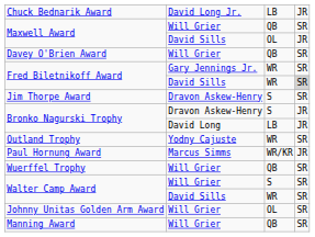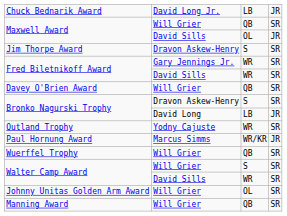 <table class="wikitable">
 <tr>
 <td><a href='#'>Chuck Bednarik Award</a></td>
 <td><a href='#'>David Long Jr.</a></td>
 <td>LB</td>
 <td>JR</td>
 </tr>
 <tr>
 <td rowspan=2><a href='#'>Maxwell Award</a></td>
 <td><a href='#'>Will Grier</a></td>
 <td>QB</td>
 <td>SR</td>
 </tr>
 <tr>
 <td><a href='#'>David Sills</a></td>
 <td>OL</td>
 <td>JR</td>
 </tr>
 <tr>
-<td><a href='#'>Davey O'Brien Award</a></td>
-<td><a href='#'>Will Grier</a></td>
-<td>QB</td>
+<td><a href='#'>Jim Thorpe Award</a></td>
+<td><a href='#'>Dravon Askew-Henry</a></td>
+<td>S</td>
 <td>SR</td>
 </tr>
 <tr>
 <td rowspan=2><a href='#'>Fred Biletnikoff Award</a></td>
 <td><a href='#'>Gary Jennings Jr.</a></td>
 <td>WR</td>
 <td>SR</td>
 </tr>
 <tr>
 <td><a href='#'>David Sills</a></td>
 <td>WR</td>
-<td style="background: lightgrey;">SR</td>
+<td>SR</td>
 </tr>
 <tr>
-<td><a href='#'>Jim Thorpe Award</a></td>
-<td><a href='#'>Dravon Askew-Henry</a></td>
-<td>S</td>
+<td><a href='#'>Davey O'Brien Award</a></td>
+<td><a href='#'>Will Grier</a></td>
+<td>QB</td>
 <td>SR</td>
 </tr>
 <tr>
 <td rowspan=2><a href='#'>Bronko Nagurski Trophy</a></td>
 <td>Dravon Askew-Henry</td>
 <td>S</td>
-<td>JR</td>
+<td>SR</td>
 </tr>
 <tr>
 <td>David Long</td>
 <td>LB</td>
 <td>JR</td>
 </tr>
 <tr>
 <td><a href='#'>Outland Trophy</a></td>
 <td><a href='#'>Yodny Cajuste</a></td>
 <td>WR</td>
 <td>SR</td>
 </tr>
 <tr>
 <td><a href='#'>Paul Hornung Award</a></td>
 <td><a href='#'>Marcus Simms</a></td>
 <td>WR/KR</td>
 <td>JR</td>
 </tr>
 <tr>
 <td><a href='#'>Wuerffel Trophy</a></td>
 <td><a href='#'>Will Grier</a></td>
 <td>QB</td>
 <td>SR</td>
 </tr>
 <tr>
 <td rowspan=2><a href='#'>Walter Camp Award</a></td>
 <td><a href='#'>Will Grier</a></td>
 <td>S</td>
 <td>SR</td>
 </tr>
 <tr>
 <td><a href='#'>David Sills</a></td>
 <td>WR</td>
 <td>SR</td>
 </tr>
 <tr>
 <td><a href='#'>Johnny Unitas Golden Arm Award</a></td>
 <td><a href='#'>Will Grier</a></td>
 <td>OL</td>
 <td>SR</td>
 </tr>
 <tr>
 <td><a href='#'>Manning Award</a></td>
 <td><a href='#'>Will Grier</a></td>
 <td>QB</td>
 <td>SR</td>
 </tr>
 </table>
